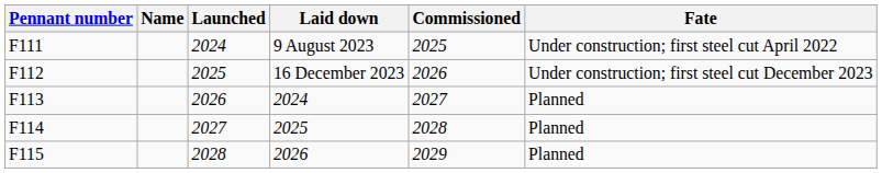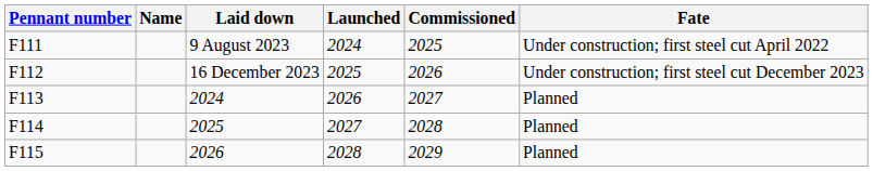 <table class="wikitable sortable">
 <tr>
 <th><a href='#'>Pennant number</a></th>
 <th>Name</th>
+<th>Laid down</th>
 <th>Launched</th>
-<th>Laid down</th>
 <th>Commissioned</th>
 <th>Fate</th>
 </tr>
 <tr>
 <td>F111</td>
 <td></td>
+<td>9 August 2023</td>
 <td><em>2024</em></td>
-<td>9 August 2023</td>
 <td><em>2025</em></td>
 <td>Under construction; first steel cut April 2022</td>
 </tr>
 <tr>
 <td>F112</td>
 <td></td>
+<td>16 December 2023</td>
 <td><em>2025</em></td>
-<td>16 December 2023</td>
 <td><em>2026</em></td>
 <td>Under construction; first steel cut December 2023</td>
 </tr>
 <tr>
 <td>F113</td>
 <td></td>
+<td><em>2024</em></td>
 <td><em>2026</em></td>
-<td><em>2024</em></td>
 <td><em>2027</em></td>
 <td>Planned</td>
 </tr>
 <tr>
 <td>F114</td>
 <td></td>
+<td><em>2025</em></td>
 <td><em>2027</em></td>
-<td><em>2025</em></td>
 <td><em>2028</em></td>
 <td>Planned</td>
 </tr>
 <tr>
 <td>F115</td>
 <td></td>
+<td><em>2026</em></td>
 <td><em>2028</em></td>
-<td><em>2026</em></td>
 <td><em>2029</em></td>
 <td>Planned</td>
 </tr>
 </table>
